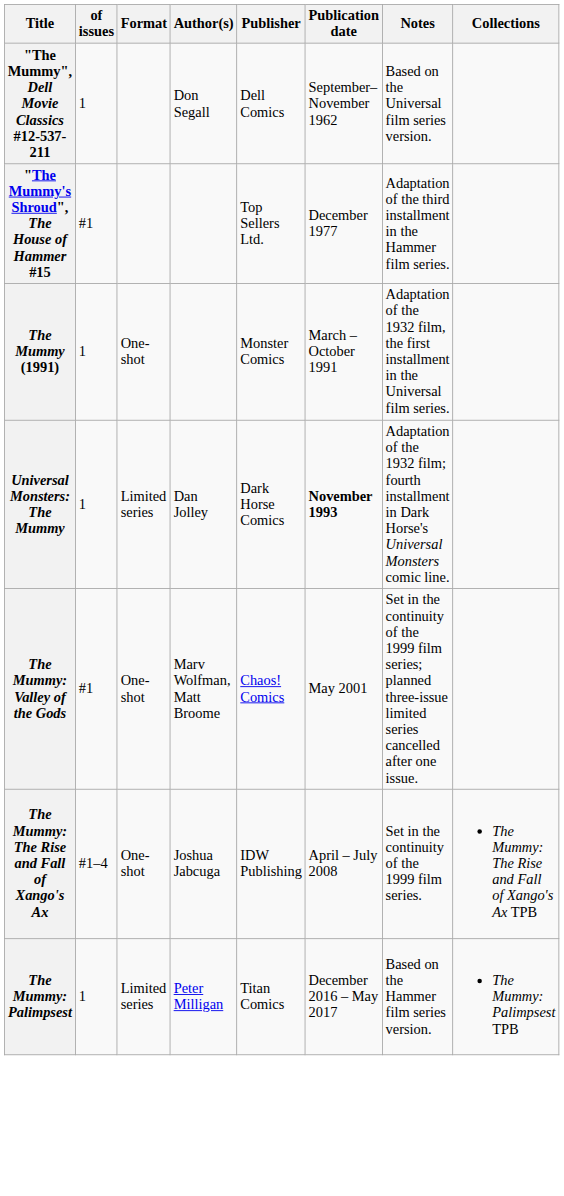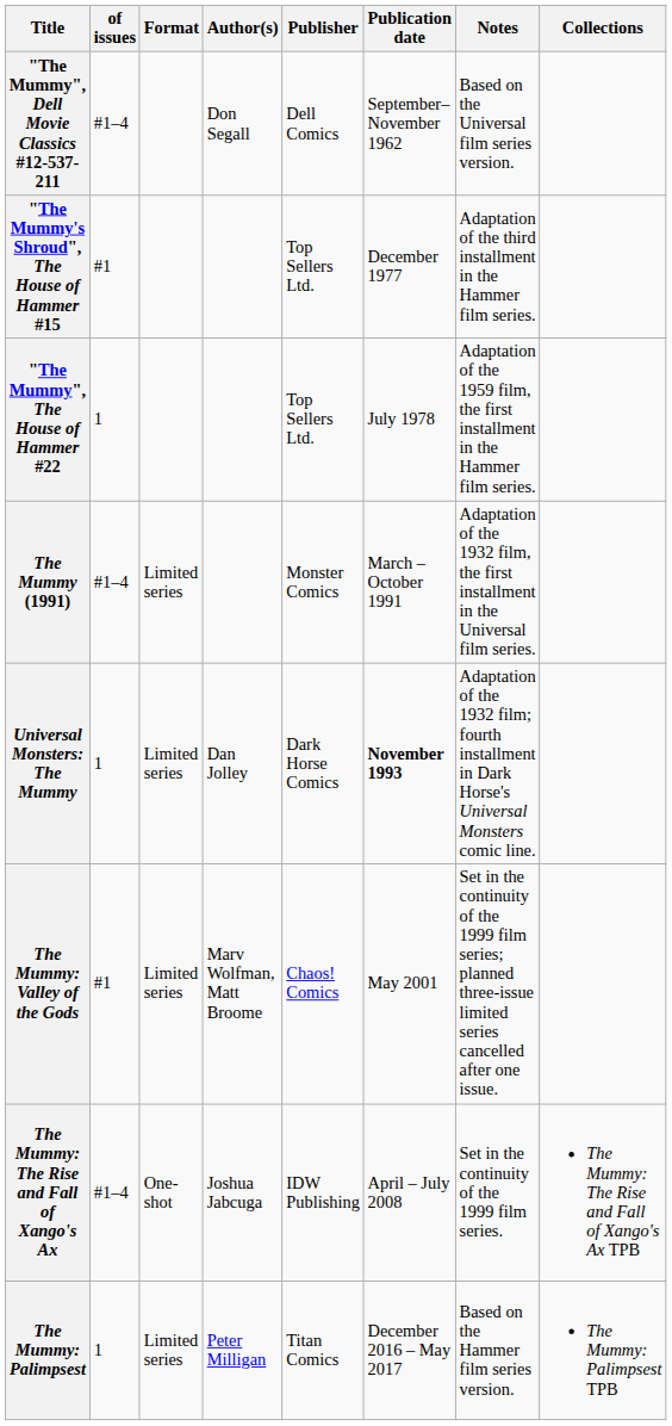 <table class="wikitable">
 <tr>
 <th>Title</th>
 <th style="width:40pt"> of issues</th>
 <th style="width:75pt">Format</th>
 <th style="width:125pt">Author(s)</th>
 <th style="width:125pt">Publisher</th>
 <th style="width:150pt">Publication date</th>
 <th style="width:175pt">Notes</th>
 <th>Collections</th>
 </tr>
 <tr>
 <th>"The Mummy", <em>Dell Movie Classics</em> #12-537-211</th>
-<td>1</td>
+<td>#1–4</td>
 <td></td>
 <td>Don Segall</td>
 <td>Dell Comics</td>
 <td>September–November 1962</td>
 <td>Based on the Universal film series version.</td>
 <td></td>
 </tr>
 <tr>
 <th>"<a href='#'>The Mummy's Shroud</a>", <em>The House of Hammer</em> #15</th>
 <td>#1</td>
 <td></td>
 <td></td>
 <td>Top Sellers Ltd.</td>
 <td>December 1977</td>
 <td>Adaptation of the third installment in the Hammer film series.</td>
 <td></td>
 </tr>
 <tr>
+<th>"<a href='#'>The Mummy</a>", <em>The House of Hammer</em> #22</th>
+<td>1</td>
+<td></td>
+<td></td>
+<td>Top Sellers Ltd.</td>
+<td>July 1978</td>
+<td>Adaptation of the 1959 film, the first installment in the Hammer film series.</td>
+<td></td>
+</tr>
+<tr>
 <th><em>The Mummy</em> (1991)</th>
-<td>1</td>
-<td>One-shot</td>
+<td>#1–4</td>
+<td>Limited series</td>
 <td></td>
 <td>Monster Comics</td>
 <td>March – October 1991</td>
 <td>Adaptation of the 1932 film, the first installment in the Universal film series.</td>
 <td></td>
 </tr>
 <tr>
 <th><em>Universal Monsters: The Mummy</em></th>
 <td>1</td>
 <td>Limited series</td>
 <td>Dan Jolley</td>
 <td>Dark Horse Comics</td>
 <td><strong>November 1993</strong></td>
 <td>Adaptation of the 1932 film; fourth installment in Dark Horse's <em>Universal Monsters</em> comic line.</td>
 <td></td>
 </tr>
 <tr>
 <th><em>The Mummy: Valley of the Gods</em></th>
 <td>#1</td>
-<td>One-shot</td>
+<td>Limited series </td>
 <td>Marv Wolfman, Matt Broome</td>
 <td><a href='#'>Chaos! Comics</a></td>
 <td>May 2001</td>
 <td>Set in the continuity of the 1999 film series; planned three-issue limited series cancelled after one issue.</td>
 <td></td>
 </tr>
 <tr>
 <th><em>The Mummy: The Rise and Fall of Xango's Ax</em></th>
 <td>#1–4</td>
 <td>One-shot</td>
 <td>Joshua Jabcuga</td>
 <td>IDW Publishing</td>
 <td>April – July 2008</td>
 <td>Set in the continuity of the 1999 film series.</td>
 <td><br><ul><li><em>The Mummy: The Rise and Fall of Xango's Ax</em> TPB</li></ul></td>
 </tr>
 <tr>
 <th><em>The Mummy: Palimpsest</em></th>
 <td>1</td>
 <td>Limited series</td>
 <td><a href='#'>Peter Milligan</a></td>
 <td>Titan Comics</td>
 <td>December 2016 – May 2017</td>
 <td>Based on the Hammer film series version.</td>
 <td><br><ul><li><em>The Mummy: Palimpsest</em> TPB</li></ul></td>
 </tr>
 </table>
